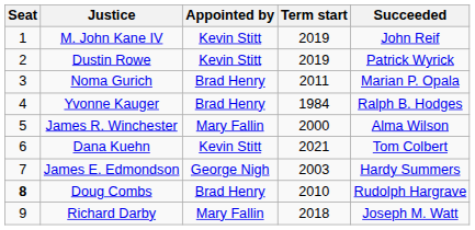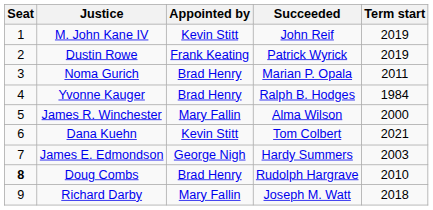 <table class="wikitable sortable" style="text-align:center">
 <tr>
 <th>Seat</th>
 <th>Justice</th>
 <th>Appointed by</th>
+<th>Succeeded</th>
 <th>Term start</th>
-<th>Succeeded</th>
 </tr>
 <tr>
 <td>1</td>
 <td><a href='#'>M. John Kane IV</a></td>
 <td><a href='#'>Kevin Stitt</a></td>
+<td><a href='#'>John Reif</a></td>
 <td>2019</td>
-<td><a href='#'>John Reif</a></td>
 </tr>
 <tr>
 <td>2</td>
 <td><a href='#'>Dustin Rowe</a></td>
-<td><a href='#'>Kevin Stitt</a></td>
+<td><a href='#'>Frank Keating</a></td>
+<td><a href='#'>Patrick Wyrick</a></td>
 <td>2019</td>
-<td><a href='#'>Patrick Wyrick</a></td>
 </tr>
 <tr>
 <td>3</td>
 <td><a href='#'>Noma Gurich</a></td>
 <td><a href='#'>Brad Henry</a></td>
+<td><a href='#'>Marian P. Opala</a></td>
 <td>2011</td>
-<td><a href='#'>Marian P. Opala</a></td>
 </tr>
 <tr>
 <td>4</td>
 <td><a href='#'>Yvonne Kauger</a></td>
 <td><a href='#'>Brad Henry</a></td>
+<td><a href='#'>Ralph B. Hodges</a></td>
 <td>1984</td>
-<td><a href='#'>Ralph B. Hodges</a></td>
 </tr>
 <tr>
 <td>5</td>
 <td><a href='#'>James R. Winchester</a></td>
 <td><a href='#'>Mary Fallin</a></td>
+<td><a href='#'>Alma Wilson</a></td>
 <td>2000</td>
-<td><a href='#'>Alma Wilson</a></td>
 </tr>
 <tr>
 <td>6</td>
 <td><a href='#'>Dana Kuehn</a></td>
 <td><a href='#'>Kevin Stitt</a></td>
+<td><a href='#'>Tom Colbert</a></td>
 <td>2021</td>
-<td><a href='#'>Tom Colbert</a></td>
 </tr>
 <tr>
 <td>7</td>
 <td><a href='#'>James E. Edmondson</a></td>
 <td><a href='#'>George Nigh</a></td>
+<td><a href='#'>Hardy Summers</a></td>
 <td>2003</td>
-<td><a href='#'>Hardy Summers</a></td>
 </tr>
 <tr>
 <td><strong>8</strong></td>
 <td><a href='#'>Doug Combs</a></td>
 <td><a href='#'>Brad Henry</a></td>
+<td><a href='#'>Rudolph Hargrave</a></td>
 <td>2010</td>
-<td><a href='#'>Rudolph Hargrave</a></td>
 </tr>
 <tr>
 <td>9</td>
 <td><a href='#'>Richard Darby</a></td>
 <td><a href='#'>Mary Fallin</a></td>
+<td><a href='#'>Joseph M. Watt</a></td>
 <td>2018</td>
-<td><a href='#'>Joseph M. Watt</a></td>
 </tr>
 </table>
